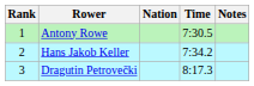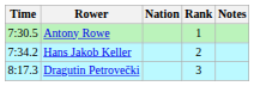 <table class="wikitable sortable" style="text-align:center">
 <tr>
-<th>Rank</th>
+<th>Time</th>
 <th>Rower</th>
 <th>Nation</th>
-<th>Time</th>
+<th>Rank</th>
 <th>Notes</th>
 </tr>
 <tr bgcolor=bbf3bb>
-<td>1</td>
+<td>7:30.5</td>
 <td align=left><a href='#'>Antony Rowe</a></td>
 <td align=left></td>
-<td>7:30.5</td>
+<td>1</td>
 <td></td>
 </tr>
 <tr bgcolor=bbf9ff>
-<td>2</td>
+<td>7:34.2</td>
 <td align=left><a href='#'>Hans Jakob Keller</a></td>
 <td align=left></td>
-<td>7:34.2</td>
+<td>2</td>
 <td></td>
 </tr>
 <tr bgcolor=bbf9ff>
-<td>3</td>
+<td>8:17.3</td>
 <td align=left><a href='#'>Dragutin Petrovečki</a></td>
 <td align=left></td>
-<td>8:17.3</td>
+<td>3</td>
 <td></td>
 </tr>
 </table>
